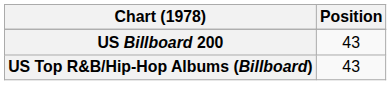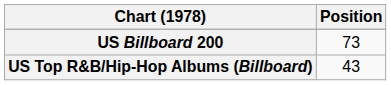 <table class="wikitable sortable plainrowheaders" style="text-align:center">
 <tr>
 <th scope="col">Chart (1978)</th>
 <th scope="col">Position</th>
 </tr>
 <tr>
 </tr>
 <tr>
 <th scope="row">US <em>Billboard</em> 200</th>
-<td>43</td>
+<td>73</td>
 </tr>
 <tr>
 <th scope="row">US Top R&B/Hip-Hop Albums (<em>Billboard</em>)</th>
 <td>43</td>
 </tr>
 </table>
